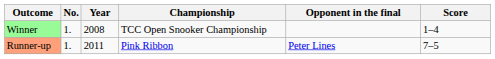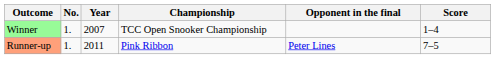 <table class="sortable wikitable">
 <tr>
 <th width="80">Outcome</th>
 <th width="20">No.</th>
 <th width="50">Year</th>
 <th style="width:250px;">Championship</th>
 <th style="width:200px;">Opponent in the final</th>
 <th style="width:100px;">Score</th>
 </tr>
 <tr>
 <td style="background:#98FB98">Winner</td>
 <td>1.</td>
-<td>2008</td>
+<td>2007</td>
 <td>TCC Open Snooker Championship</td>
 <td> </td>
 <td>1–4</td>
 </tr>
 <tr>
 <td style="background:#ffa07a;">Runner-up</td>
 <td>1.</td>
 <td>2011</td>
 <td><a href='#'>Pink Ribbon</a></td>
 <td> <a href='#'>Peter Lines</a></td>
 <td>7–5</td>
 </tr>
 </table>
